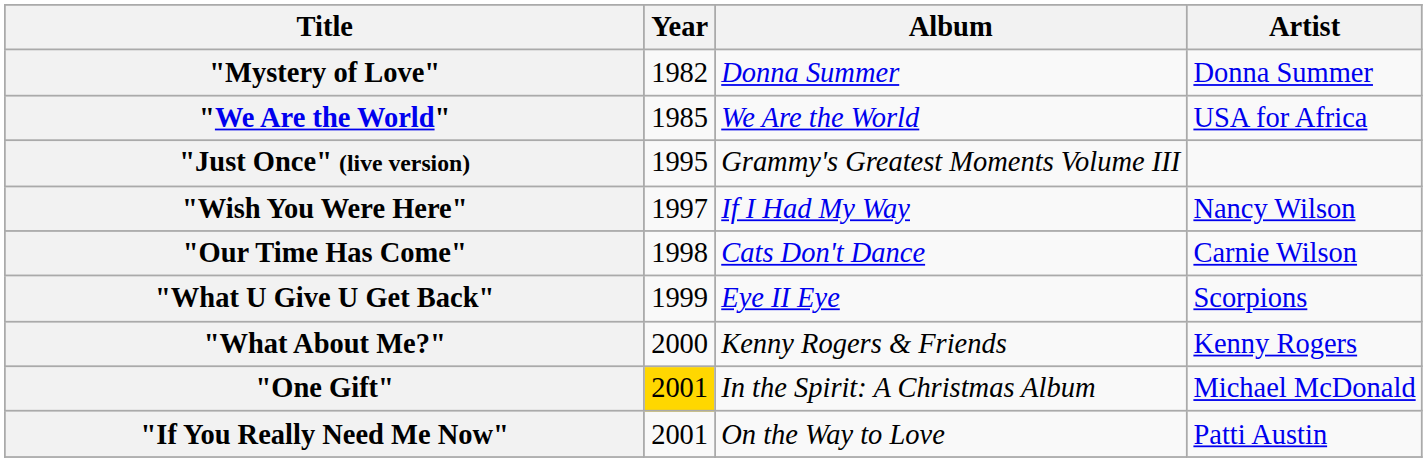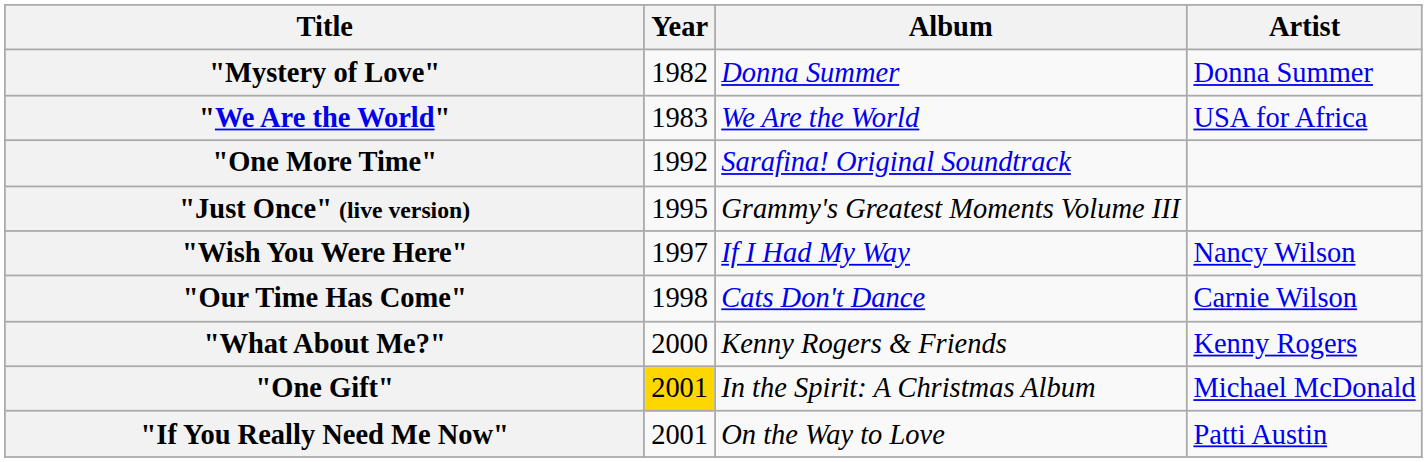 <table class="wikitable plainrowheaders">
 <tr>
 <th scope="col" style="width:22em;">Title</th>
 <th scope="col">Year</th>
 <th scope="col">Album</th>
 <th scope="col">Artist</th>
 </tr>
 <tr>
 <th scope="row">"Mystery of Love"</th>
 <td>1982</td>
 <td><em><a href='#'>Donna Summer</a></em></td>
 <td><a href='#'>Donna Summer</a></td>
 </tr>
 <tr>
 <th scope="row">"<a href='#'>We Are the World</a>"</th>
-<td>1985</td>
+<td>1983</td>
 <td><em><a href='#'>We Are the World</a></em></td>
 <td><a href='#'>USA for Africa</a></td>
+</tr>
+<tr>
+<th scope="row">"One More Time"</th>
+<td>1992</td>
+<td><em><a href='#'>Sarafina! Original Soundtrack</a></em></td>
+<td></td>
 </tr>
 <tr>
 <th scope="row">"Just Once" <small>(live version)</small></th>
 <td>1995</td>
 <td><em>Grammy's Greatest Moments Volume III</em></td>
 <td></td>
 </tr>
 <tr>
 <th scope="row">"Wish You Were Here"</th>
 <td>1997</td>
 <td><em><a href='#'>If I Had My Way</a></em></td>
 <td><a href='#'>Nancy Wilson</a></td>
 </tr>
 <tr>
 <th scope="row">"Our Time Has Come"</th>
 <td>1998</td>
 <td><em><a href='#'>Cats Don't Dance</a></em></td>
 <td><a href='#'>Carnie Wilson</a></td>
 </tr>
 <tr>
-<th scope="row">"What U Give U Get Back"</th>
-<td>1999</td>
-<td><em><a href='#'>Eye II Eye</a></em></td>
-<td><a href='#'>Scorpions</a></td>
-</tr>
-<tr>
 <th scope="row">"What About Me?"</th>
 <td>2000</td>
 <td><em>Kenny Rogers & Friends</em></td>
 <td><a href='#'>Kenny Rogers</a></td>
 </tr>
 <tr>
 <th scope="row">"One Gift"</th>
 <td style="background: gold;">2001</td>
 <td><em>In the Spirit: A Christmas Album</em></td>
 <td><a href='#'>Michael McDonald</a></td>
 </tr>
 <tr>
 <th scope="row">"If You Really Need Me Now"</th>
 <td>2001</td>
 <td><em>On the Way to Love</em></td>
 <td><a href='#'>Patti Austin</a></td>
 </tr>
 </table>
